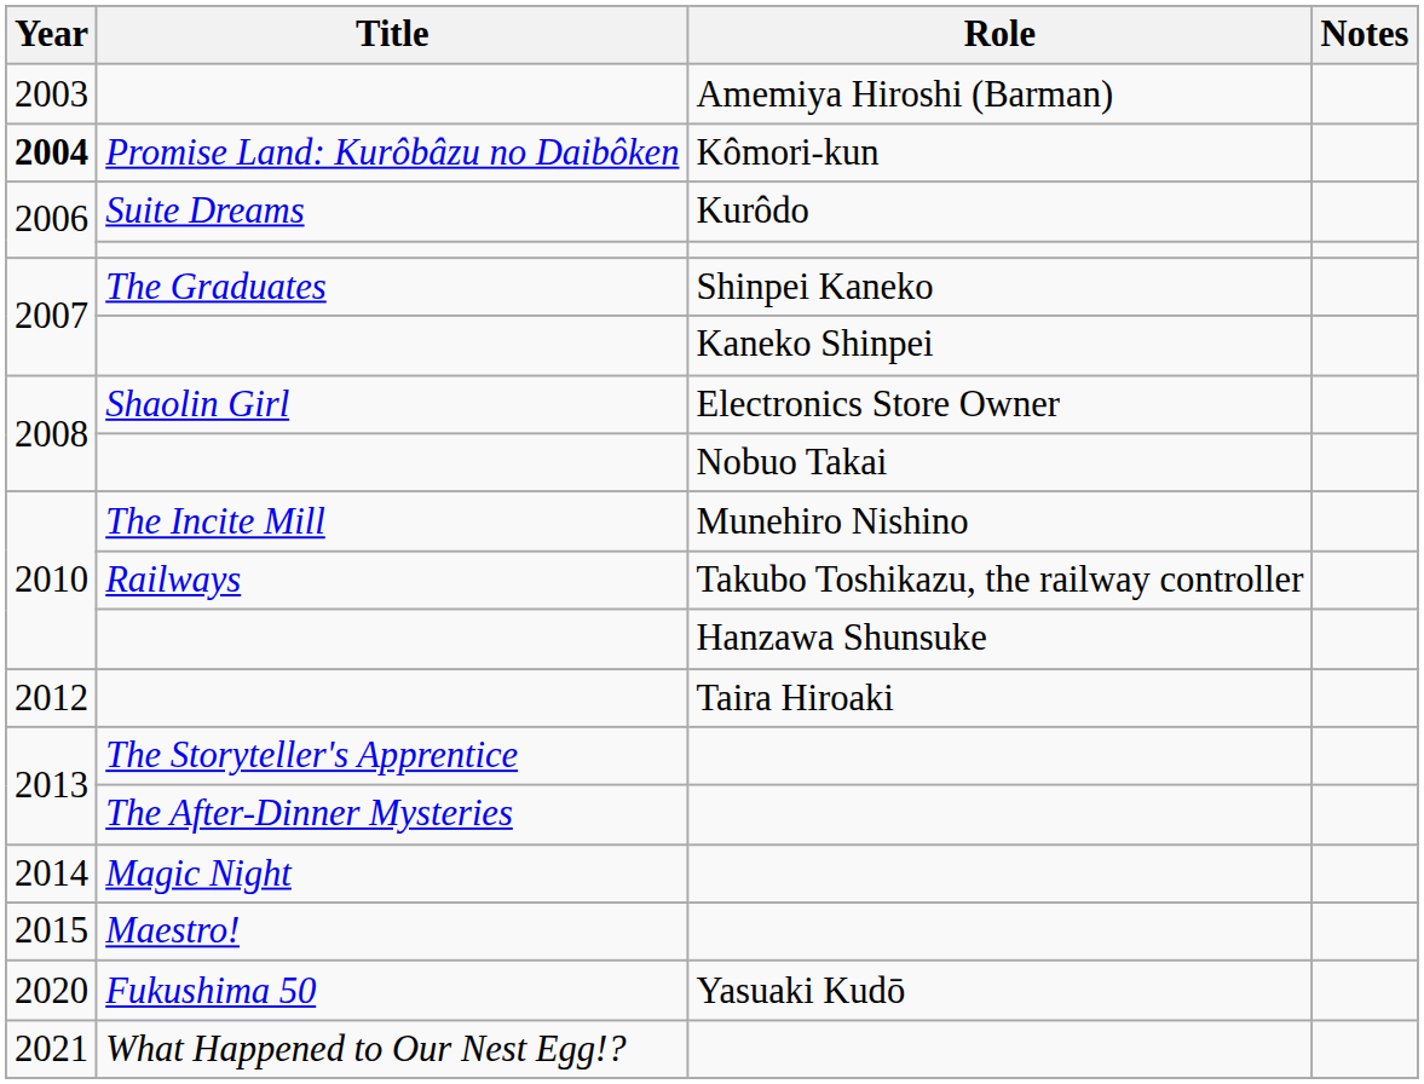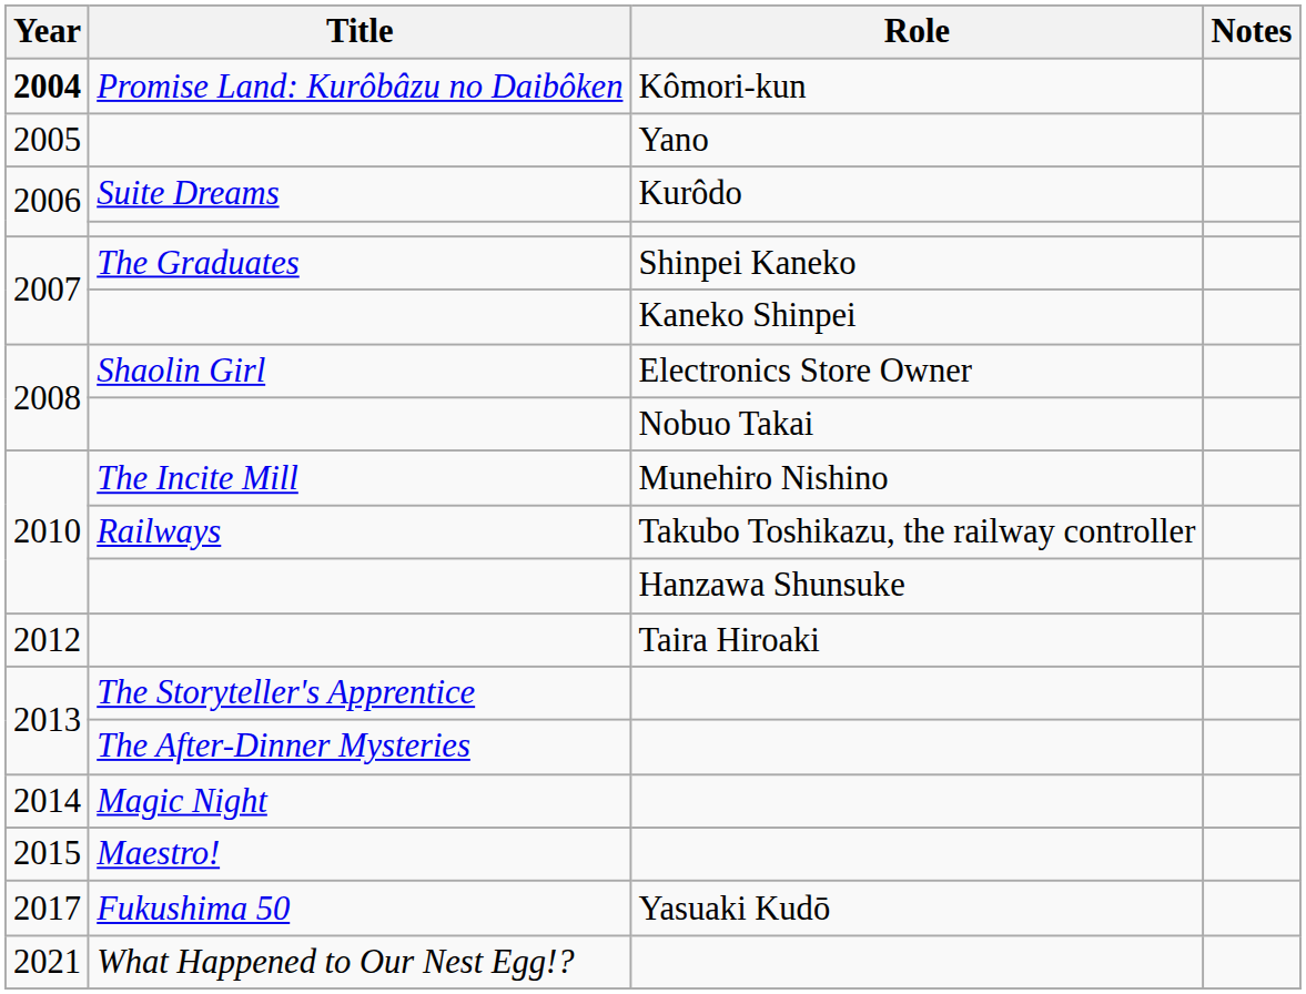 <table class="wikitable sortable">
 <tr>
 <th>Year</th>
 <th>Title</th>
 <th>Role</th>
 <th>Notes</th>
 </tr>
 <tr>
-<td>2003</td>
-<td></td>
-<td>Amemiya Hiroshi (Barman)</td>
+<td><strong>2004</strong></td>
+<td><em><a href='#'>Promise Land: Kurôbâzu no Daibôken</a></em></td>
+<td>Kômori-kun</td>
 <td></td>
 </tr>
 <tr>
-<td><strong>2004</strong></td>
-<td><em><a href='#'>Promise Land: Kurôbâzu no Daibôken</a></em></td>
-<td>Kômori-kun</td>
+<td>2005</td>
+<td><em></em></td>
+<td>Yano</td>
 <td></td>
 </tr>
 <tr>
 <td rowspan=2>2006</td>
 <td><em><a href='#'>Suite Dreams</a></em></td>
 <td>Kurôdo</td>
 <td></td>
 </tr>
 <tr>
 <td></td>
 <td></td>
 <td></td>
 </tr>
 <tr>
 <td rowspan=2>2007</td>
 <td><em><a href='#'>The Graduates</a></em></td>
 <td>Shinpei Kaneko</td>
 <td></td>
 </tr>
 <tr>
 <td></td>
 <td>Kaneko Shinpei</td>
 <td></td>
 </tr>
 <tr>
 <td rowspan=2>2008</td>
 <td><em><a href='#'>Shaolin Girl</a></em></td>
 <td>Electronics Store Owner</td>
 <td></td>
 </tr>
 <tr>
 <td><em></em></td>
 <td>Nobuo Takai</td>
 <td></td>
 </tr>
 <tr>
 <td rowspan=3>2010</td>
 <td><em><a href='#'>The Incite Mill</a></em></td>
 <td>Munehiro Nishino</td>
 <td></td>
 </tr>
 <tr>
 <td><em><a href='#'>Railways</a></em></td>
 <td>Takubo Toshikazu, the railway controller</td>
 <td></td>
 </tr>
 <tr>
 <td></td>
 <td>Hanzawa Shunsuke</td>
 <td></td>
 </tr>
 <tr>
 <td>2012</td>
 <td></td>
 <td>Taira Hiroaki</td>
 <td></td>
 </tr>
 <tr>
 <td rowspan=2>2013</td>
 <td><em><a href='#'>The Storyteller's Apprentice</a></em></td>
 <td></td>
 <td></td>
 </tr>
 <tr>
 <td><em><a href='#'>The After-Dinner Mysteries</a></em></td>
 <td></td>
 <td></td>
 </tr>
 <tr>
 <td>2014</td>
 <td><em><a href='#'>Magic Night</a></em></td>
 <td></td>
 <td></td>
 </tr>
 <tr>
 <td>2015</td>
 <td><em><a href='#'>Maestro!</a></em></td>
 <td></td>
 <td></td>
 </tr>
 <tr>
-<td>2020</td>
+<td>2017</td>
 <td><em><a href='#'>Fukushima 50</a></em></td>
 <td>Yasuaki Kudō</td>
 <td></td>
 </tr>
 <tr>
 <td>2021</td>
 <td><em>What Happened to Our Nest Egg!?</em></td>
 <td></td>
 <td></td>
 </tr>
 <tr>
 </tr>
 </table>
